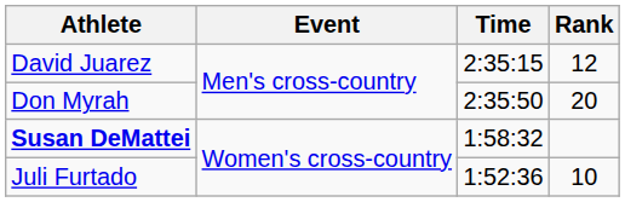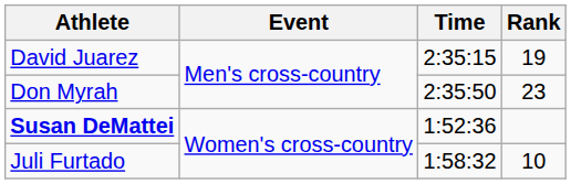 <table class=wikitable style=font-size:90%;text-align:center>
 <tr>
 <th>Athlete</th>
 <th>Event</th>
 <th>Time</th>
 <th>Rank</th>
 </tr>
 <tr>
 <td align=left><a href='#'>David Juarez</a></td>
 <td align=left rowspan=2><a href='#'>Men's cross-country</a></td>
 <td>2:35:15</td>
-<td>12</td>
+<td>19</td>
 </tr>
 <tr>
 <td align=left><a href='#'>Don Myrah</a></td>
 <td>2:35:50</td>
-<td>20</td>
+<td>23</td>
 </tr>
 <tr>
 <td align=left><strong><a href='#'>Susan DeMattei</a></strong></td>
 <td align=left rowspan=2><a href='#'>Women's cross-country</a></td>
-<td>1:58:32</td>
+<td>1:52:36</td>
 <td></td>
 </tr>
 <tr>
 <td align=left><a href='#'>Juli Furtado</a></td>
-<td>1:52:36</td>
+<td>1:58:32</td>
 <td>10</td>
 </tr>
 </table>
